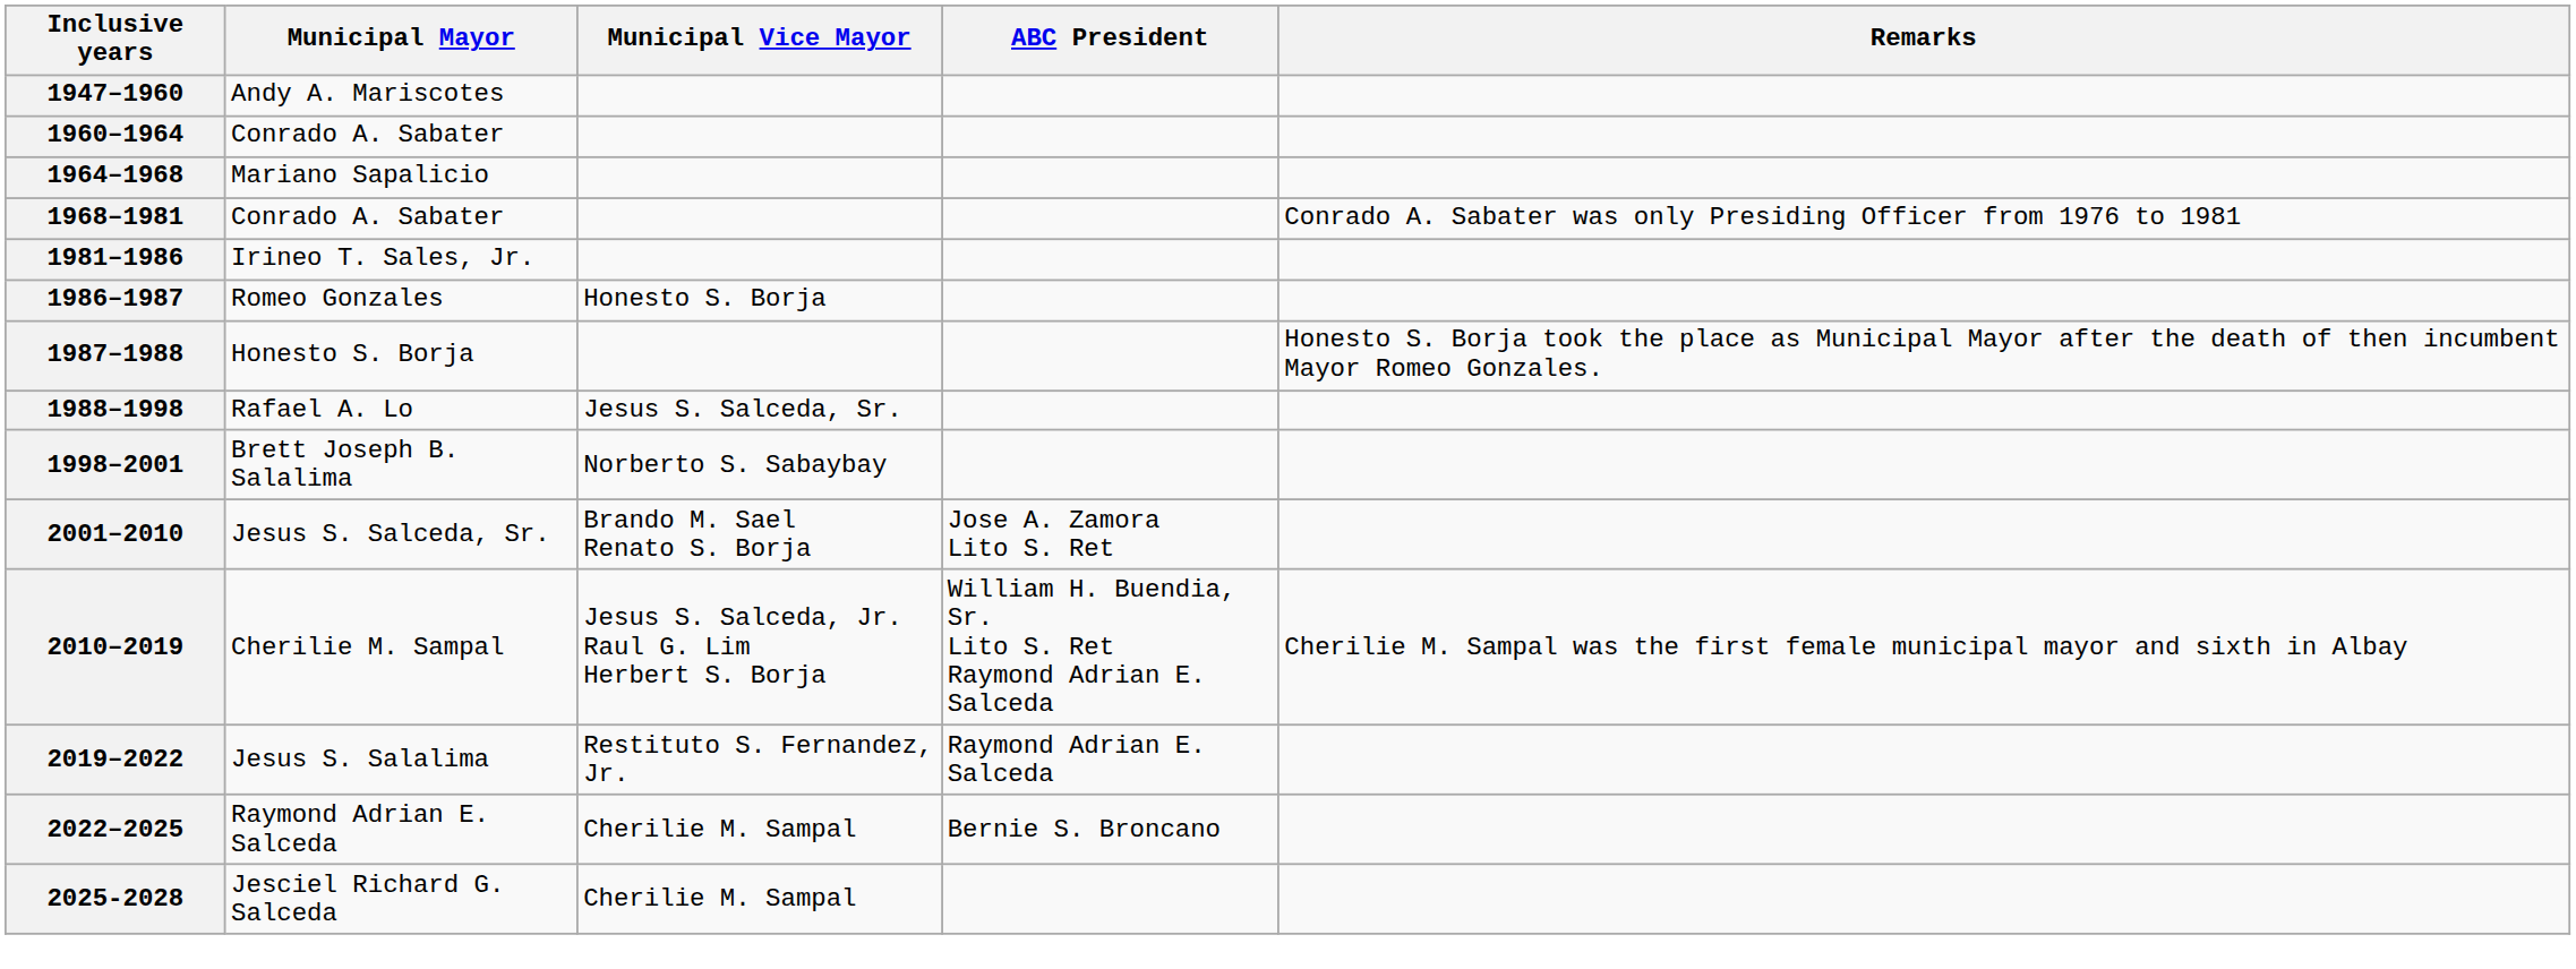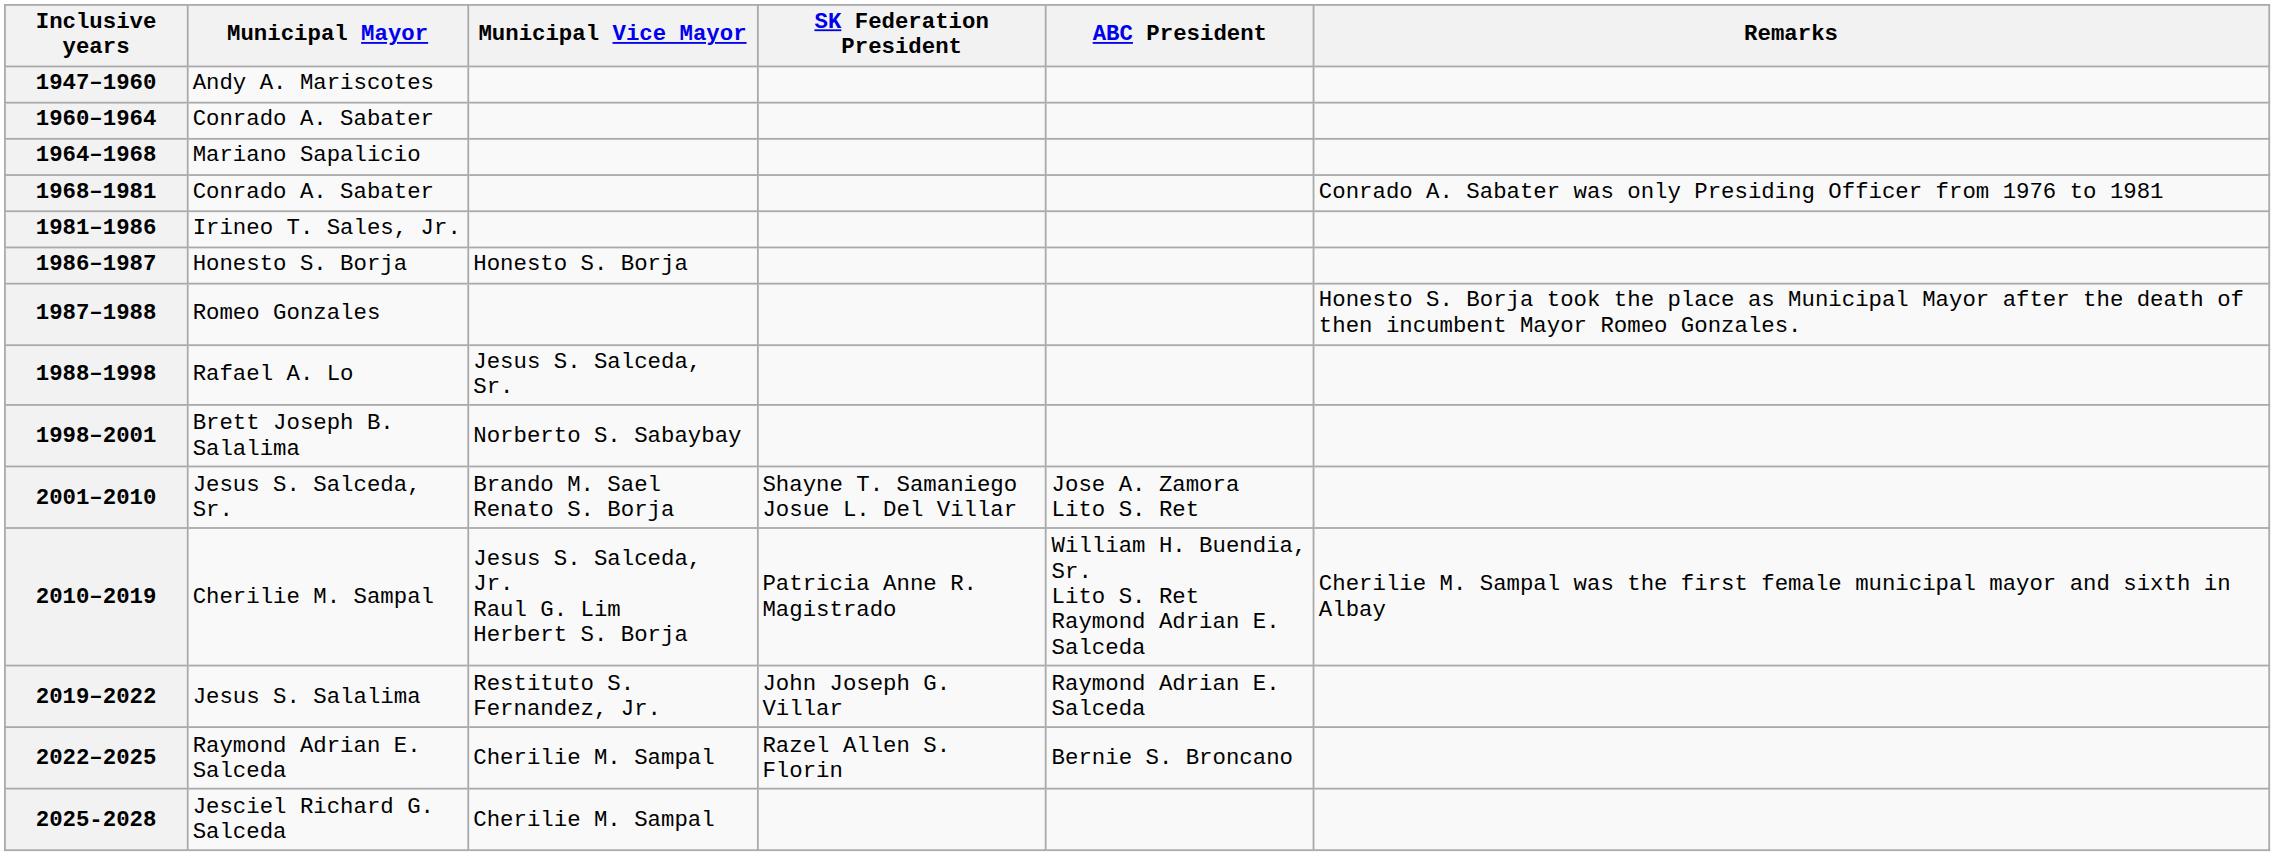 <table class="wikitable collapsible autocollapse" style="font-size:95%">
 <tr>
 <th scope="col">Inclusive years</th>
 <th scope="col">Municipal <a href='#'>Mayor</a></th>
 <th scope="col">Municipal <a href='#'>Vice Mayor</a></th>
+<th scope="col"><a href='#'>SK</a> Federation President</th>
 <th scope="col"><a href='#'>ABC</a> President</th>
 <th scope="col">Remarks</th>
 </tr>
 <tr>
 <th scope="row">1947–1960</th>
 <td>Andy A. Mariscotes</td>
+<td></td>
 <td></td>
 <td></td>
 <td></td>
 </tr>
 <tr>
 <th scope="row">1960–1964</th>
 <td>Conrado A. Sabater</td>
 <td></td>
 <td></td>
 <td></td>
+<td></td>
 </tr>
 <tr>
 <th scope="row">1964–1968</th>
 <td>Mariano Sapalicio</td>
 <td></td>
 <td></td>
 <td></td>
+<td></td>
 </tr>
 <tr>
 <th scope="row">1968–1981</th>
 <td>Conrado A. Sabater</td>
+<td></td>
 <td></td>
 <td></td>
 <td>Conrado A. Sabater was only Presiding Officer from 1976 to 1981</td>
 </tr>
 <tr>
 <th scope="row">1981–1986</th>
 <td>Irineo T. Sales, Jr.</td>
 <td></td>
 <td></td>
 <td></td>
+<td></td>
 </tr>
 <tr>
 <th scope="row">1986–1987</th>
-<td>Romeo Gonzales</td>
 <td>Honesto S. Borja</td>
+<td>Honesto S. Borja</td>
+<td></td>
 <td></td>
 <td></td>
 </tr>
 <tr>
 <th scope="row">1987–1988</th>
-<td>Honesto S. Borja</td>
+<td>Romeo Gonzales</td>
+<td></td>
 <td></td>
 <td></td>
 <td>Honesto S. Borja took the place as Municipal Mayor after the death of then incumbent Mayor Romeo Gonzales.</td>
 </tr>
 <tr>
 <th scope="row">1988–1998</th>
 <td>Rafael A. Lo</td>
 <td>Jesus S. Salceda, Sr.</td>
 <td></td>
 <td></td>
+<td></td>
 </tr>
 <tr>
 <th scope="row">1998–2001</th>
 <td>Brett Joseph B. Salalima</td>
 <td>Norberto S. Sabaybay</td>
 <td></td>
 <td></td>
+<td></td>
 </tr>
 <tr>
 <th scope="row">2001–2010</th>
 <td>Jesus S. Salceda, Sr.</td>
 <td>Brando M. Sael <br>Renato S. Borja </td>
+<td>Shayne T. Samaniego <br>Josue L. Del Villar </td>
 <td>Jose A. Zamora <br>Lito S. Ret </td>
 <td></td>
 </tr>
 <tr>
 <th scope="row">2010–2019</th>
 <td>Cherilie M. Sampal</td>
 <td>Jesus S. Salceda, Jr. <br>Raul G. Lim <br>Herbert S. Borja </td>
+<td>Patricia Anne R. Magistrado </td>
 <td>William H. Buendia, Sr. <br>Lito S. Ret <br>Raymond Adrian E. Salceda </td>
 <td>Cherilie M. Sampal was the first female municipal mayor and sixth in Albay </td>
 </tr>
 <tr>
 <th scope="row">2019–2022</th>
 <td>Jesus S. Salalima</td>
 <td>Restituto S. Fernandez, Jr. </td>
+<td>John Joseph G. Villar </td>
 <td>Raymond Adrian E. Salceda </td>
 <td></td>
 </tr>
 <tr>
 <th scope="row">2022–2025</th>
 <td>Raymond Adrian E. Salceda</td>
 <td>Cherilie M. Sampal</td>
+<td>Razel Allen S. Florin </td>
 <td>Bernie S. Broncano </td>
 <td></td>
 </tr>
 <tr>
 <th scope="row">2025-2028</th>
 <td>Jesciel Richard G. Salceda</td>
 <td>Cherilie M. Sampal</td>
 <td></td>
 <td></td>
+<td></td>
 </tr>
 </table>
